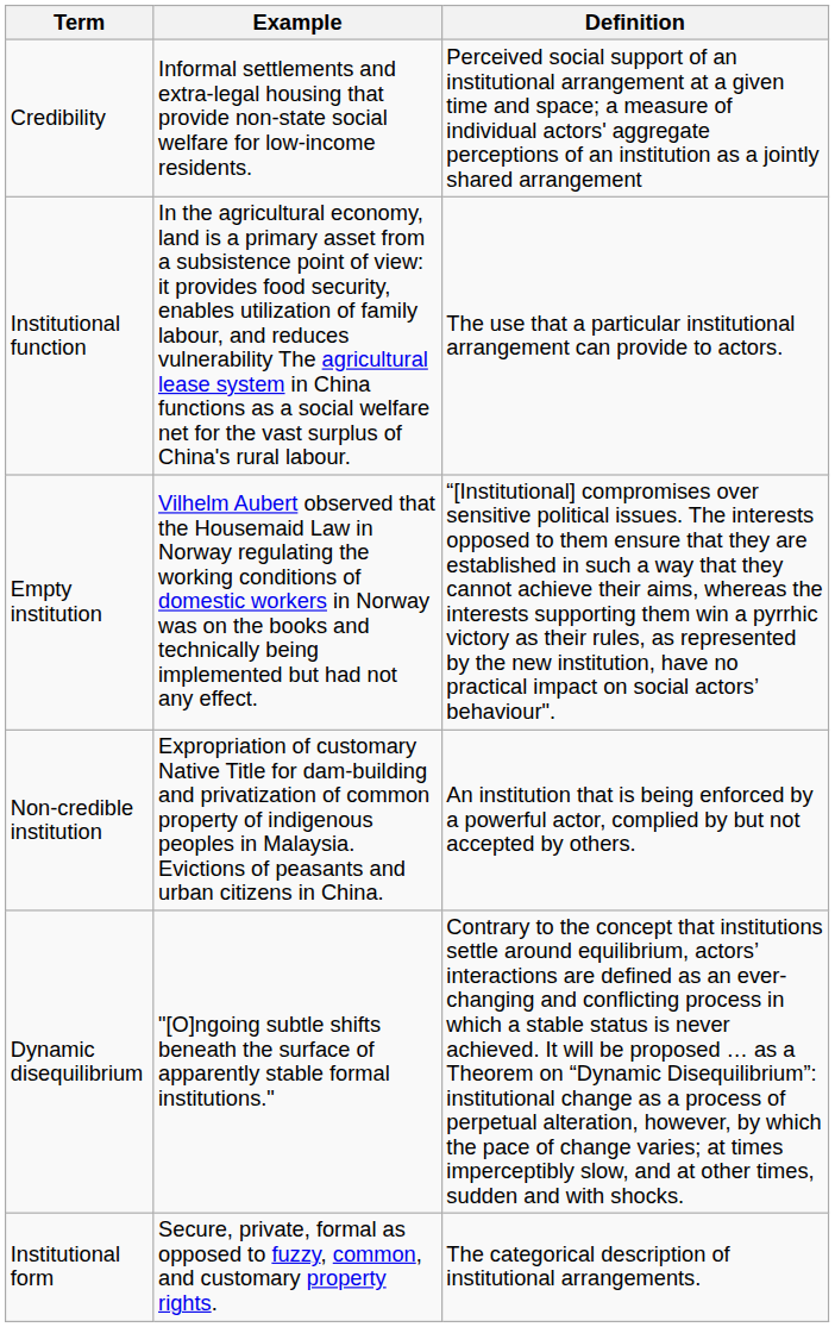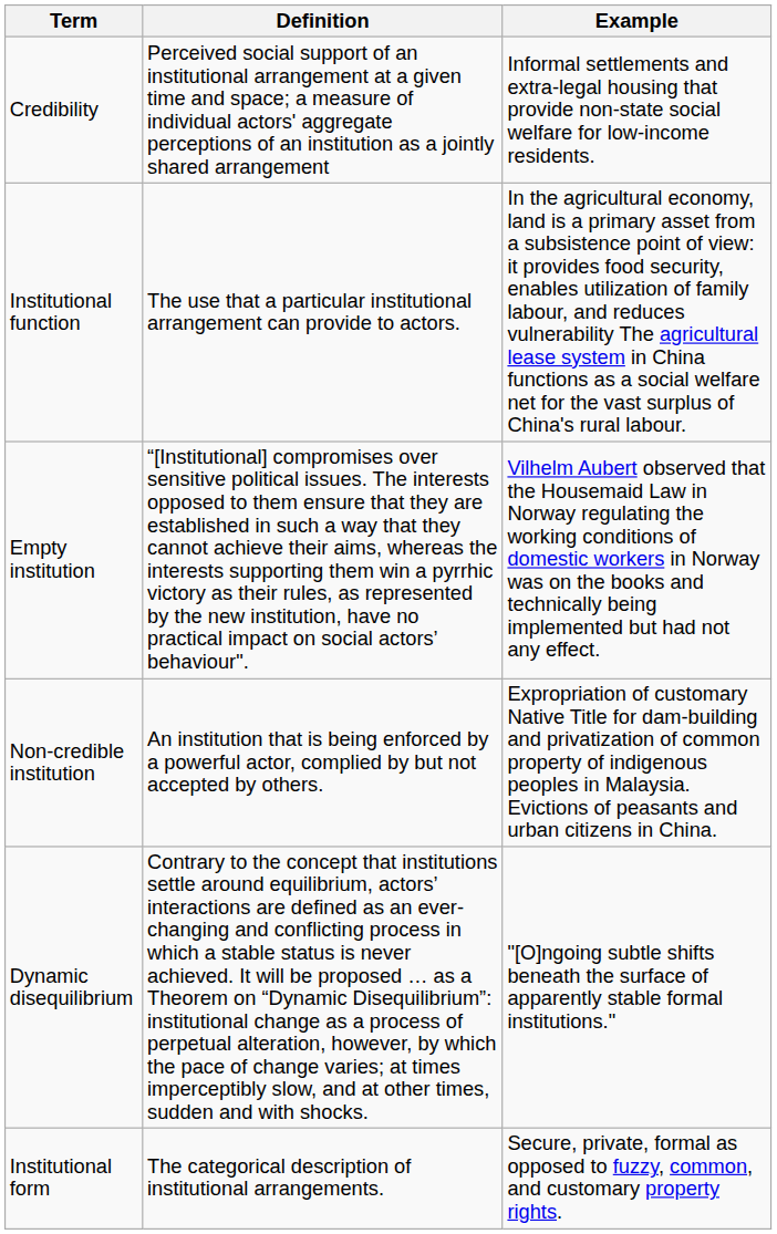 <table class="wikitable sortable">
 <tr>
 <th>Term</th>
+<th>Definition</th>
 <th>Example</th>
-<th>Definition</th>
 </tr>
 <tr>
 <td>Credibility</td>
+<td>Perceived social support of an institutional arrangement at a given time and space; a measure of individual actors' aggregate perceptions of an institution as a jointly shared arrangement</td>
 <td>Informal settlements and extra-legal housing that provide non-state social welfare for low-income residents.</td>
-<td>Perceived social support of an institutional arrangement at a given time and space; a measure of individual actors' aggregate perceptions of an institution as a jointly shared arrangement</td>
 </tr>
 <tr>
 <td>Institutional function</td>
+<td>The use that a particular institutional arrangement can provide to actors.</td>
 <td>In the agricultural economy, land is a primary asset from a subsistence point of view: it provides food security, enables utilization of family labour, and reduces vulnerability  The <a href='#'>agricultural lease system</a> in China functions as a social welfare net for the vast surplus of China's rural labour.</td>
-<td>The use that a particular institutional arrangement can provide to actors.</td>
 </tr>
 <tr>
 <td>Empty institution</td>
+<td>“[Institutional] compromises over sensitive political issues. The interests opposed to them ensure that they are established in such a way that they cannot achieve their aims, whereas the interests supporting them win a pyrrhic victory as their rules, as represented by the new institution, have no practical impact on social actors’ behaviour".</td>
 <td><a href='#'>Vilhelm Aubert</a> observed that the Housemaid Law in Norway regulating the working conditions of <a href='#'>domestic workers</a> in Norway was on the books and technically being implemented but had not any effect.</td>
-<td>“[Institutional] compromises over sensitive political issues. The interests opposed to them ensure that they are established in such a way that they cannot achieve their aims, whereas the interests supporting them win a pyrrhic victory as their rules, as represented by the new institution, have no practical impact on social actors’ behaviour".</td>
 </tr>
 <tr>
 <td>Non-credible institution</td>
+<td>An institution that is being enforced by a powerful actor, complied by but not accepted by others.</td>
 <td>Expropriation of customary Native Title for dam-building and privatization of common property of indigenous peoples in Malaysia. Evictions of peasants and urban citizens in China.</td>
-<td>An institution that is being enforced by a powerful actor, complied by but not accepted by others.</td>
 </tr>
 <tr>
 <td>Dynamic disequilibrium</td>
+<td>Contrary to the concept that institutions settle around equilibrium, actors’ interactions are defined as an ever-changing and conflicting process in which a stable status is never achieved. It will be proposed … as a Theorem on “Dynamic Disequilibrium”: institutional change as a process of perpetual alteration, however, by which the pace of change varies; at times imperceptibly slow, and at other times, sudden and with shocks.</td>
 <td>"[O]ngoing subtle shifts beneath the surface of apparently stable formal institutions."</td>
-<td>Contrary to the concept that institutions settle around equilibrium, actors’ interactions are defined as an ever-changing and conflicting process in which a stable status is never achieved. It will be proposed … as a Theorem on “Dynamic Disequilibrium”: institutional change as a process of perpetual alteration, however, by which the pace of change varies; at times imperceptibly slow, and at other times, sudden and with shocks.</td>
 </tr>
 <tr>
 <td>Institutional form</td>
+<td>The categorical description of institutional arrangements.</td>
 <td>Secure, private, formal as opposed to <a href='#'>fuzzy</a>, <a href='#'>common</a>, and customary <a href='#'>property rights</a>.</td>
-<td>The categorical description of institutional arrangements.</td>
 </tr>
 </table>
